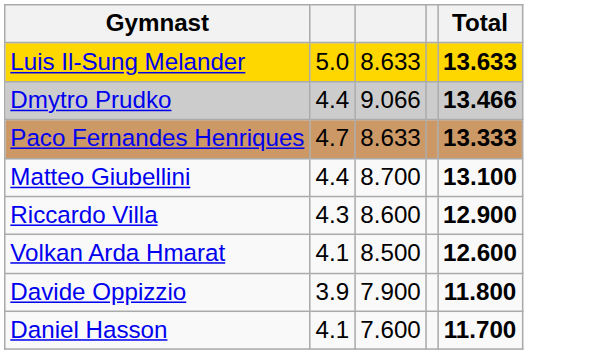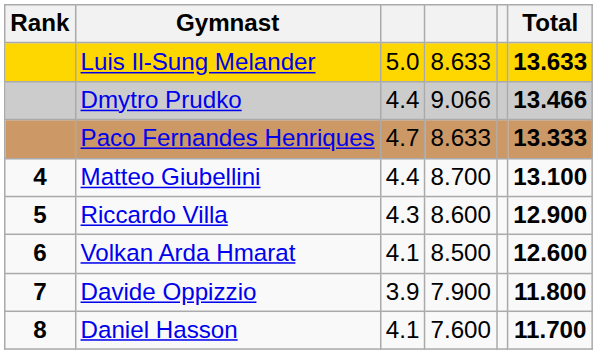 <table style="text-align:center;" class="wikitable sortable">
 <tr>
+<th>Rank</th>
 <th>Gymnast</th>
 <th><small></small></th>
 <th><small></small></th>
 <th><small></small></th>
 <th>Total</th>
 </tr>
 <tr style="background:#FFD700;">
+<td></td>
 <td align="left"> <a href='#'>Luis Il-Sung Melander</a></td>
 <td>5.0</td>
 <td>8.633</td>
 <td></td>
 <td><strong>13.633</strong></td>
 </tr>
 <tr style="background:#CCCCCC;">
+<td></td>
 <td align="left"> <a href='#'>Dmytro Prudko</a></td>
 <td>4.4</td>
 <td>9.066</td>
 <td></td>
 <td><strong>13.466</strong></td>
 </tr>
 <tr style="background:#CC9966;">
+<td></td>
 <td align="left"> <a href='#'>Paco Fernandes Henriques</a></td>
 <td>4.7</td>
 <td>8.633</td>
 <td></td>
 <td><strong>13.333</strong></td>
 </tr>
 <tr>
+<td><strong>4</strong></td>
 <td align="left"> <a href='#'>Matteo Giubellini</a></td>
 <td>4.4</td>
 <td>8.700</td>
 <td></td>
 <td><strong>13.100</strong></td>
 </tr>
 <tr>
+<td><strong>5</strong></td>
 <td align="left"> <a href='#'>Riccardo Villa</a></td>
 <td>4.3</td>
 <td>8.600</td>
 <td></td>
 <td><strong>12.900</strong></td>
 </tr>
 <tr>
+<td><strong>6</strong></td>
 <td align="left"> <a href='#'>Volkan Arda Hmarat</a></td>
 <td>4.1</td>
 <td>8.500</td>
 <td></td>
 <td><strong>12.600</strong></td>
 </tr>
 <tr>
+<td><strong>7</strong></td>
 <td align="left"> <a href='#'>Davide Oppizzio</a></td>
 <td>3.9</td>
 <td>7.900</td>
 <td></td>
 <td><strong>11.800</strong></td>
 </tr>
 <tr>
+<td><strong>8</strong></td>
 <td align="left"> <a href='#'>Daniel Hasson</a></td>
 <td>4.1</td>
 <td>7.600</td>
 <td></td>
 <td><strong>11.700</strong></td>
 </tr>
 </table>
